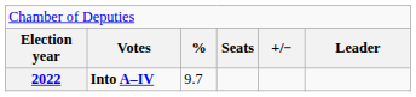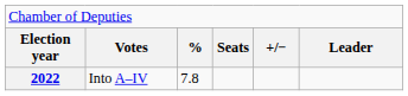 <table class="wikitable" style="width:50%; border:1px #aaf solid;">
 <tr>
 <td colspan=6><a href='#'>Chamber of Deputies</a></td>
 </tr>
 <tr>
 <th width=13%>Election year</th>
 <th width=16%>Votes</th>
 <th width=6%>%</th>
 <th width=1%>Seats</th>
 <th width=8%>+/−</th>
 <th width=18%>Leader</th>
 </tr>
 <tr>
 <th><a href='#'>2022</a></th>
-<td><strong>Into <a href='#'>A–IV</a></strong></td>
-<td>9.7</td>
+<td>Into <a href='#'>A–IV</a></td>
+<td>7.8</td>
 <td></td>
 <td></td>
 <td></td>
 </tr>
 </table>
